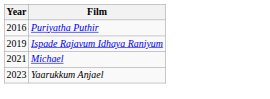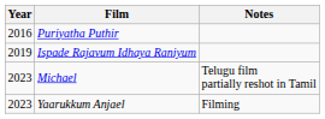 <table class="wikitable sortable">
 <tr>
 <th>Year</th>
 <th>Film</th>
+<th>Notes</th>
 </tr>
 <tr>
 <td>2016</td>
 <td><em><a href='#'>Puriyatha Puthir</a></em></td>
+<td></td>
 </tr>
 <tr>
 <td>2019</td>
 <td><em><a href='#'>Ispade Rajavum Idhaya Raniyum</a></em></td>
+<td></td>
 </tr>
 <tr>
-<td>2021</td>
+<td>2023</td>
 <td><em><a href='#'>Michael</a></em></td>
+<td>Telugu film<br>partially reshot in Tamil</td>
 </tr>
 <tr>
 <td>2023</td>
 <td><em>Yaarukkum Anjael</em></td>
+<td>Filming</td>
 </tr>
 </table>
